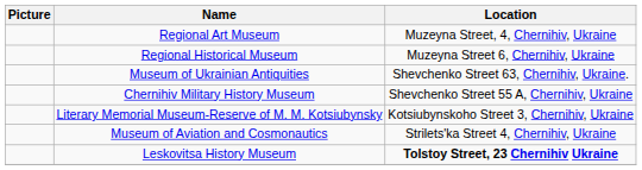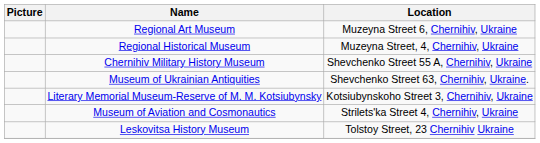 <table class="wikitable" style="text-align: center;">
 <tr>
 <th>Picture</th>
 <th>Name</th>
 <th>Location</th>
 </tr>
 <tr>
 <td></td>
 <td><a href='#'>Regional Art Museum</a></td>
+<td>Muzeyna Street 6, <a href='#'>Chernihiv</a>, <a href='#'>Ukraine</a></td>
+</tr>
+<tr>
+<td></td>
+<td><a href='#'>Regional Historical Museum</a></td>
 <td>Muzeyna Street, 4, <a href='#'>Chernihiv</a>, <a href='#'>Ukraine</a></td>
 </tr>
 <tr>
 <td></td>
-<td><a href='#'>Regional Historical Museum</a></td>
-<td>Muzeyna Street 6, <a href='#'>Chernihiv</a>, <a href='#'>Ukraine</a></td>
+<td><a href='#'>Chernihiv Military History Museum</a></td>
+<td>Shevchenko Street 55 A, <a href='#'>Chernihiv</a>, <a href='#'>Ukraine</a></td>
 </tr>
 <tr>
 <td></td>
 <td><a href='#'>Museum of Ukrainian Antiquities</a></td>
 <td>Shevchenko Street 63, <a href='#'>Chernihiv</a>, <a href='#'>Ukraine</a>.</td>
-</tr>
-<tr>
-<td></td>
-<td><a href='#'>Chernihiv Military History Museum</a></td>
-<td>Shevchenko Street 55 A, <a href='#'>Chernihiv</a>, <a href='#'>Ukraine</a></td>
 </tr>
 <tr>
 <td></td>
 <td><a href='#'>Literary Memorial Museum-Reserve of M. M. Kotsiubynsky</a></td>
 <td>Kotsiubynskoho Street 3,  <a href='#'>Chernihiv</a>, <a href='#'>Ukraine</a></td>
 </tr>
 <tr>
 <td></td>
 <td><a href='#'>Museum of Aviation and Cosmonautics</a></td>
 <td>Strilets'ka Street 4, <a href='#'>Chernihiv</a>, <a href='#'>Ukraine</a></td>
 </tr>
 <tr>
 <td></td>
 <td><a href='#'>Leskovitsa History Museum</a></td>
-<td><strong>Tolstoy Street, 23 <a href='#'>Chernihiv</a> <a href='#'>Ukraine</a></strong></td>
+<td>Tolstoy Street, 23 <a href='#'>Chernihiv</a> <a href='#'>Ukraine</a></td>
 </tr>
 <tr>
 </tr>
 </table>
